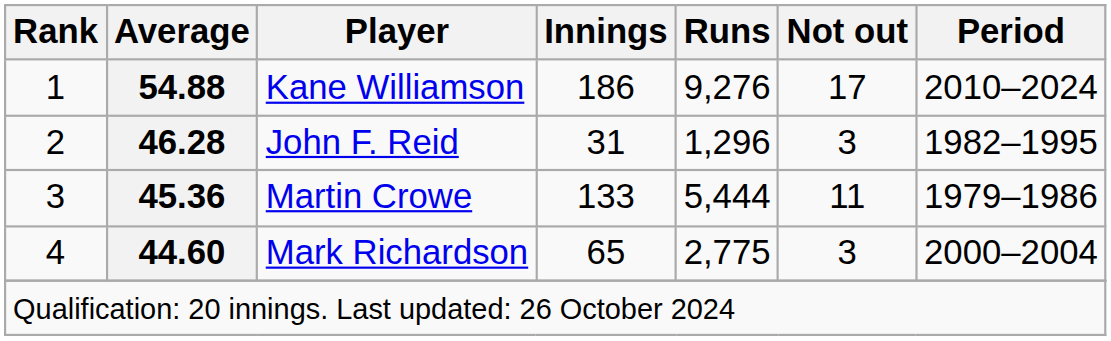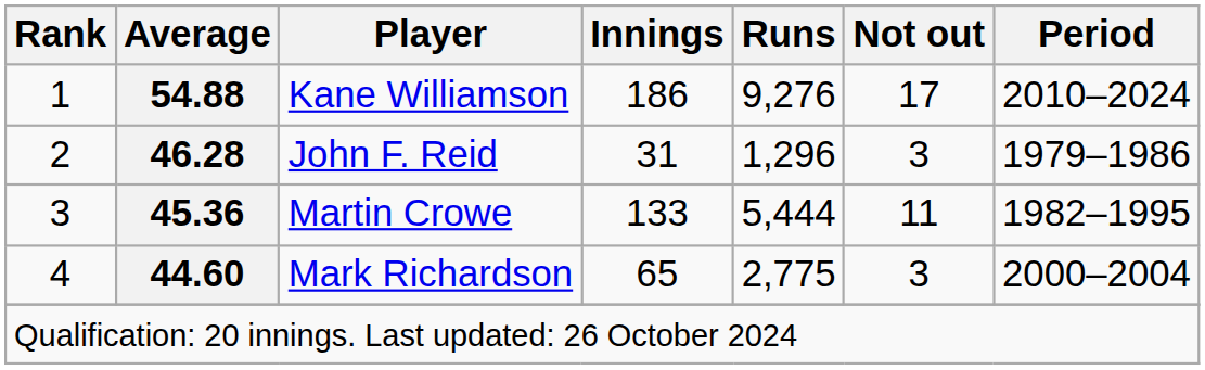 <table class="wikitable plainrowheaders sortable">
 <tr>
 <th scope=col>Rank</th>
 <th scope=col>Average</th>
 <th scope=col>Player</th>
 <th scope=col>Innings</th>
 <th scope=col>Runs</th>
 <th scope=col>Not out</th>
 <th scope=col>Period</th>
 </tr>
 <tr>
 <td align=center>1</td>
 <th scope=row style=text-align:center;>54.88</th>
 <td><a href='#'>Kane Williamson</a></td>
 <td align=center>186</td>
 <td align=center>9,276</td>
 <td align=center>17</td>
 <td>2010–2024</td>
 </tr>
 <tr>
 <td align=center>2</td>
 <th scope=row style=text-align:center;>46.28</th>
 <td><a href='#'>John F. Reid</a></td>
 <td align=center>31</td>
 <td align=center>1,296</td>
 <td align=center>3</td>
-<td>1982–1995</td>
+<td>1979–1986</td>
 </tr>
 <tr>
 <td align="center">3</td>
 <th scope="row" style="text-align:center;">45.36</th>
 <td><a href='#'>Martin Crowe</a></td>
 <td align="center">133</td>
 <td align="center">5,444</td>
 <td align="center">11</td>
-<td>1979–1986</td>
+<td>1982–1995</td>
 </tr>
 <tr>
 <td align="center">4</td>
 <th scope="row" style="text-align:center;">44.60</th>
 <td><a href='#'>Mark Richardson</a></td>
 <td align="center">65</td>
 <td align="center">2,775</td>
 <td align="center">3</td>
 <td>2000–2004</td>
 </tr>
 <tr>
 </tr>
 <tr class=sortbottom>
 <td colspan=7><small>Qualification: 20 innings. Last updated: 26 October 2024</small></td>
 </tr>
 </table>
